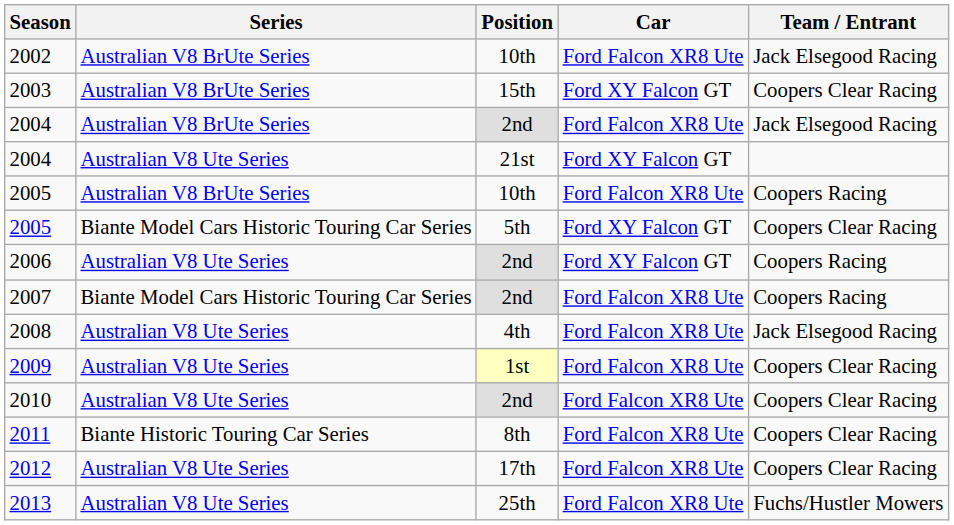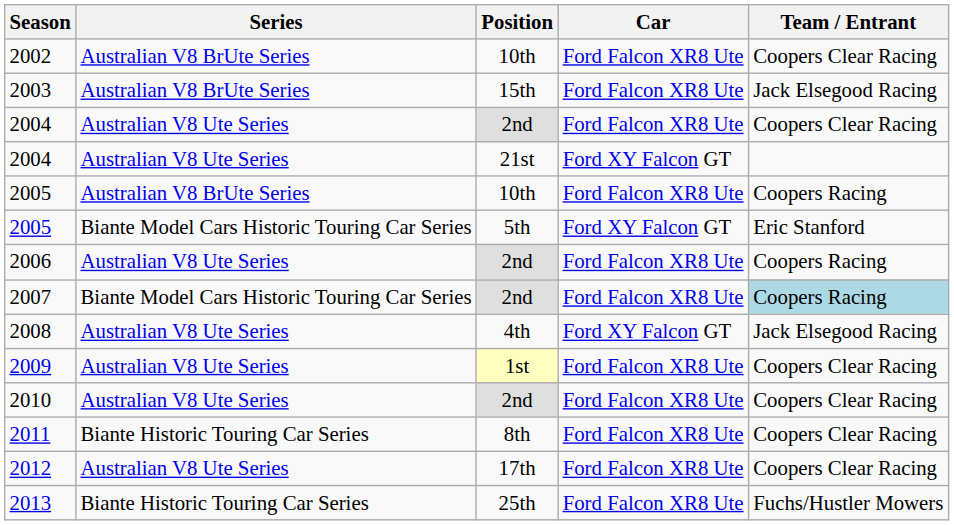 <table class="wikitable" style="font-size: 95%;">
 <tr>
 <th>Season</th>
 <th>Series</th>
 <th>Position</th>
 <th>Car</th>
 <th>Team / Entrant</th>
 </tr>
 <tr>
 <td>2002</td>
 <td><a href='#'>Australian V8 BrUte Series</a></td>
 <td align="center">10th</td>
 <td><a href='#'>Ford Falcon XR8 Ute</a></td>
-<td>Jack Elsegood Racing</td>
+<td>Coopers Clear Racing</td>
 </tr>
 <tr>
 <td>2003</td>
 <td><a href='#'>Australian V8 BrUte Series</a></td>
 <td align="center">15th</td>
-<td><a href='#'>Ford XY Falcon</a> GT</td>
-<td>Coopers Clear Racing</td>
+<td><a href='#'>Ford Falcon XR8 Ute</a></td>
+<td>Jack Elsegood Racing</td>
 </tr>
 <tr>
 <td>2004</td>
-<td><a href='#'>Australian V8 BrUte Series</a></td>
+<td><a href='#'>Australian V8 Ute Series</a></td>
 <td align="center" style="background:#dfdfdf;">2nd</td>
 <td><a href='#'>Ford Falcon XR8 Ute</a></td>
-<td>Jack Elsegood Racing</td>
+<td>Coopers Clear Racing</td>
 </tr>
 <tr>
 <td>2004</td>
 <td><a href='#'>Australian V8 Ute Series</a></td>
 <td align="center">21st</td>
 <td><a href='#'>Ford XY Falcon</a> GT</td>
 <td></td>
 </tr>
 <tr>
 <td>2005</td>
 <td><a href='#'>Australian V8 BrUte Series</a></td>
 <td align="center">10th</td>
 <td><a href='#'>Ford Falcon XR8 Ute</a></td>
 <td>Coopers Racing</td>
 </tr>
 <tr>
 <td><a href='#'>2005</a></td>
 <td>Biante Model Cars Historic Touring Car Series</td>
 <td align="center">5th</td>
 <td><a href='#'>Ford XY Falcon</a> GT</td>
-<td>Coopers Clear Racing</td>
+<td>Eric Stanford</td>
 </tr>
 <tr>
 <td>2006</td>
 <td><a href='#'>Australian V8 Ute Series</a></td>
 <td align="center" style="background:#dfdfdf;">2nd</td>
-<td><a href='#'>Ford XY Falcon</a> GT</td>
+<td><a href='#'>Ford Falcon XR8 Ute</a></td>
 <td>Coopers Racing</td>
 </tr>
 <tr>
 <td>2007</td>
 <td>Biante Model Cars Historic Touring Car Series</td>
 <td align="center" style="background:#dfdfdf;">2nd</td>
 <td><a href='#'>Ford Falcon XR8 Ute</a></td>
-<td>Coopers Racing</td>
+<td style="background: lightblue;">Coopers Racing</td>
 </tr>
 <tr>
 <td>2008</td>
 <td><a href='#'>Australian V8 Ute Series</a></td>
 <td align="center">4th</td>
-<td><a href='#'>Ford Falcon XR8 Ute</a></td>
+<td><a href='#'>Ford XY Falcon</a> GT</td>
 <td>Jack Elsegood Racing</td>
 </tr>
 <tr>
 <td><a href='#'>2009</a></td>
 <td><a href='#'>Australian V8 Ute Series</a></td>
 <td align="center" style="background:#ffffbf;">1st</td>
 <td><a href='#'>Ford Falcon XR8 Ute</a></td>
 <td>Coopers Clear Racing</td>
 </tr>
 <tr>
 <td>2010</td>
 <td><a href='#'>Australian V8 Ute Series</a></td>
 <td align="center" style="background:#dfdfdf;">2nd</td>
 <td><a href='#'>Ford Falcon XR8 Ute</a></td>
 <td>Coopers Clear Racing</td>
 </tr>
 <tr>
 <td><a href='#'>2011</a></td>
 <td>Biante Historic Touring Car Series</td>
 <td align="center">8th</td>
 <td><a href='#'>Ford Falcon XR8 Ute</a></td>
 <td>Coopers Clear Racing</td>
 </tr>
 <tr>
 <td><a href='#'>2012</a></td>
 <td><a href='#'>Australian V8 Ute Series</a></td>
 <td align="center">17th</td>
 <td><a href='#'>Ford Falcon XR8 Ute</a></td>
 <td>Coopers Clear Racing</td>
 </tr>
 <tr>
 <td><a href='#'>2013</a></td>
-<td><a href='#'>Australian V8 Ute Series</a></td>
+<td>Biante Historic Touring Car Series</td>
 <td align="center">25th</td>
 <td><a href='#'>Ford Falcon XR8 Ute</a></td>
 <td>Fuchs/Hustler Mowers</td>
 </tr>
 </table>
